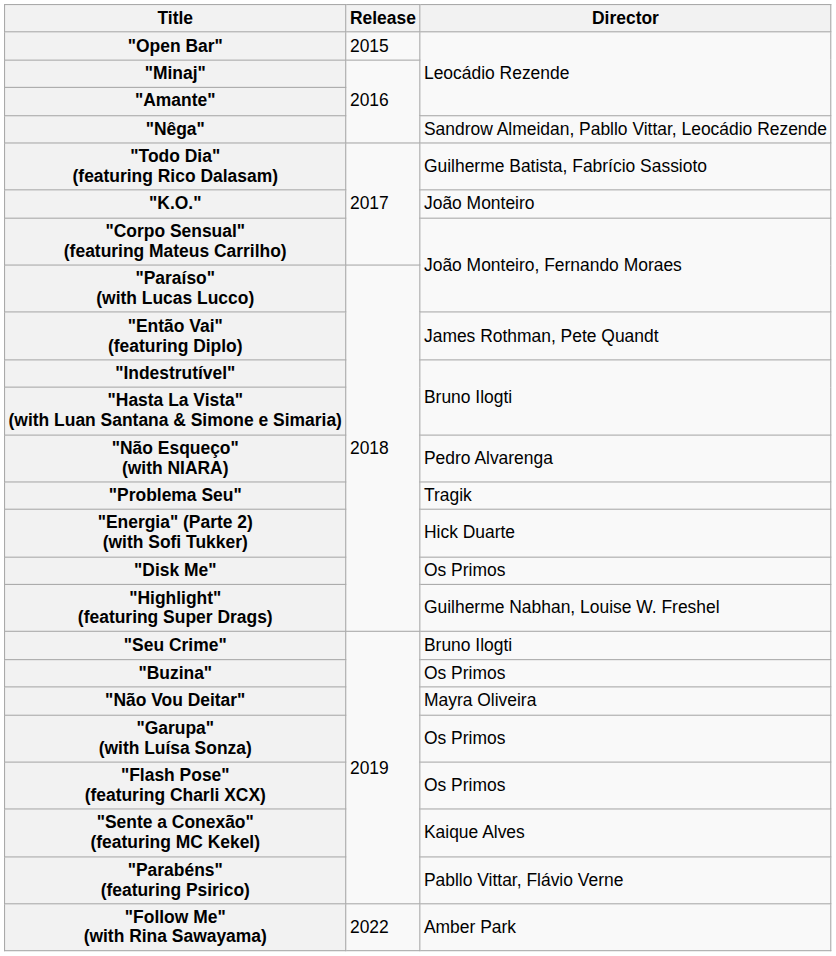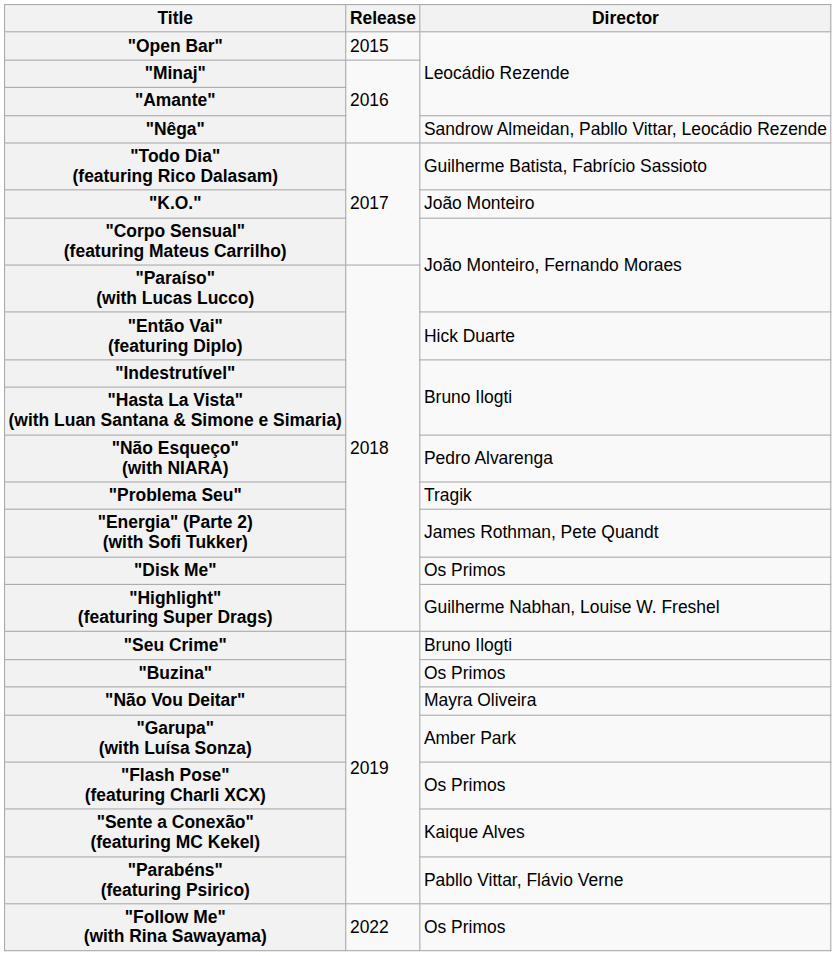 <table class="wikitable plainrowheaders sortable">
 <tr>
 <th>Title</th>
 <th>Release</th>
 <th>Director</th>
 </tr>
 <tr>
 <th scope="row">"Open Bar"</th>
 <td>2015</td>
 <td rowspan="3">Leocádio Rezende</td>
 </tr>
 <tr>
 <th scope="row">"Minaj"</th>
 <td rowspan="3">2016</td>
 </tr>
 <tr>
 <th scope="row">"Amante"</th>
 </tr>
 <tr>
 <th scope="row">"Nêga"</th>
 <td>Sandrow Almeidan, Pabllo Vittar, Leocádio Rezende</td>
 </tr>
 <tr>
 <th scope="row">"Todo Dia"<br><span>(featuring Rico Dalasam)</span></th>
 <td rowspan="3">2017</td>
 <td>Guilherme Batista, Fabrício Sassioto</td>
 </tr>
 <tr>
 <th scope="row">"K.O."</th>
 <td>João Monteiro</td>
 </tr>
 <tr>
 <th scope="row">"Corpo Sensual"<br><span>(featuring Mateus Carrilho)</span></th>
 <td rowspan="2">João Monteiro, Fernando Moraes</td>
 </tr>
 <tr>
 <th scope="row">"Paraíso"<br><span>(with Lucas Lucco)</span></th>
 <td rowspan="9">2018</td>
 </tr>
 <tr>
 <th scope="row">"Então Vai"<br><span>(featuring Diplo)</span></th>
-<td>James Rothman, Pete Quandt</td>
+<td>Hick Duarte</td>
 </tr>
 <tr>
 <th scope="row">"Indestrutível"</th>
 <td rowspan=2>Bruno Ilogti</td>
 </tr>
 <tr>
 <th scope="row">"Hasta La Vista"<br><span>(with Luan Santana & Simone e Simaria)</span></th>
 </tr>
 <tr>
 <th scope="row">"Não Esqueço"<br><span>(with NIARA)</span></th>
 <td>Pedro Alvarenga</td>
 </tr>
 <tr>
 <th scope="row">"Problema Seu"</th>
 <td>Tragik</td>
 </tr>
 <tr>
 <th scope="row">"Energia" (Parte 2)<br><span>(with Sofi Tukker)</span></th>
-<td>Hick Duarte</td>
+<td>James Rothman, Pete Quandt</td>
 </tr>
 <tr>
 <th scope="row">"Disk Me"</th>
 <td>Os Primos</td>
 </tr>
 <tr>
 <th scope="row">"Highlight"<br><span>(featuring Super Drags)</span></th>
 <td>Guilherme Nabhan, Louise W. Freshel</td>
 </tr>
 <tr>
 <th scope="row">"Seu Crime"</th>
 <td rowspan=7>2019</td>
 <td>Bruno Ilogti</td>
 </tr>
 <tr>
 <th scope="row">"Buzina"</th>
 <td>Os Primos</td>
 </tr>
 <tr>
 <th scope="row">"Não Vou Deitar"</th>
 <td>Mayra Oliveira</td>
 </tr>
 <tr>
 <th scope="row">"Garupa"<br><span>(with Luísa Sonza)</span></th>
-<td>Os Primos</td>
+<td>Amber Park</td>
 </tr>
 <tr>
 <th scope="row">"Flash Pose"<br><span>(featuring Charli XCX)</span></th>
 <td>Os Primos</td>
 </tr>
 <tr>
 <th scope="row">"Sente a Conexão"<br><span>(featuring MC Kekel)</span></th>
 <td>Kaique Alves</td>
 </tr>
 <tr>
 <th scope="row">"Parabéns"<br><span>(featuring Psirico)</span></th>
 <td>Pabllo Vittar, Flávio Verne</td>
 </tr>
 <tr>
 <th scope="row">"Follow Me"<br><span>(with Rina Sawayama)</span></th>
 <td>2022</td>
-<td>Amber Park</td>
+<td>Os Primos</td>
 </tr>
 </table>
